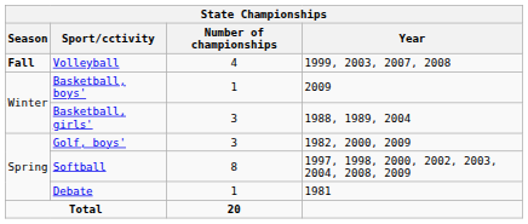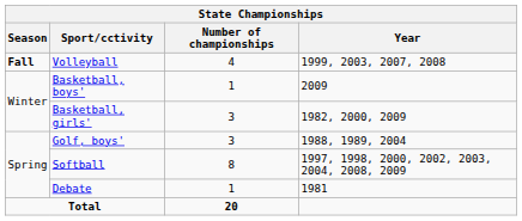 <table class="wikitable">
 <tr>
 <th colspan="4">State Championships</th>
 </tr>
 <tr>
 <th>Season</th>
 <th>Sport/cctivity</th>
 <th>Number of championships</th>
 <th>Year</th>
 </tr>
 <tr>
 <td rowspan="1"><strong>Fall</strong></td>
 <td><a href='#'>Volleyball</a></td>
 <td align="center">4</td>
 <td>1999, 2003, 2007, 2008</td>
 </tr>
 <tr>
 <td rowspan="2">Winter</td>
 <td><a href='#'>Basketball, boys'</a></td>
 <td align="center">1</td>
 <td>2009</td>
 </tr>
 <tr>
 <td><a href='#'>Basketball, girls'</a></td>
 <td align="center">3</td>
-<td>1988, 1989, 2004</td>
+<td>1982, 2000, 2009</td>
 </tr>
 <tr>
 <td rowspan="3">Spring</td>
 <td><a href='#'>Golf, boys'</a></td>
 <td align="center">3</td>
-<td>1982, 2000, 2009</td>
+<td>1988, 1989, 2004</td>
 </tr>
 <tr>
 <td><a href='#'>Softball</a></td>
 <td align="center">8</td>
 <td>1997, 1998, 2000, 2002, 2003, 2004, 2008, 2009</td>
 </tr>
 <tr>
 <td><a href='#'>Debate</a></td>
 <td align="center">1</td>
 <td>1981</td>
 </tr>
 <tr>
 <td align="center" colspan="2"><strong>Total</strong></td>
 <td align="center"><strong>20</strong></td>
 </tr>
 </table>
